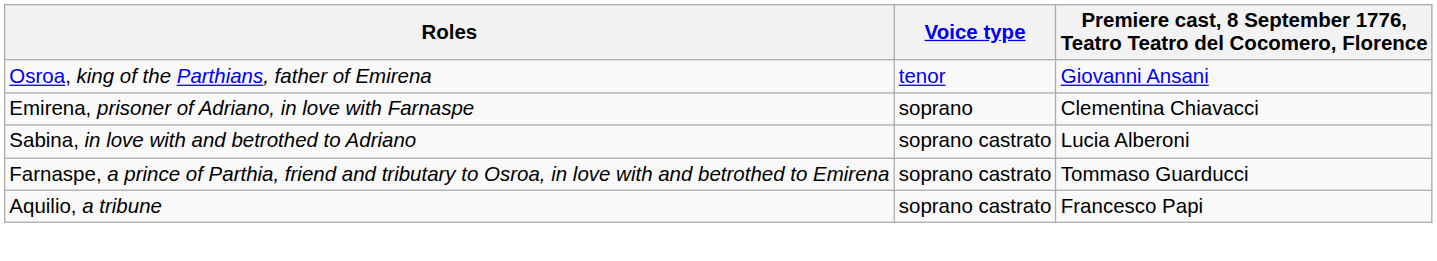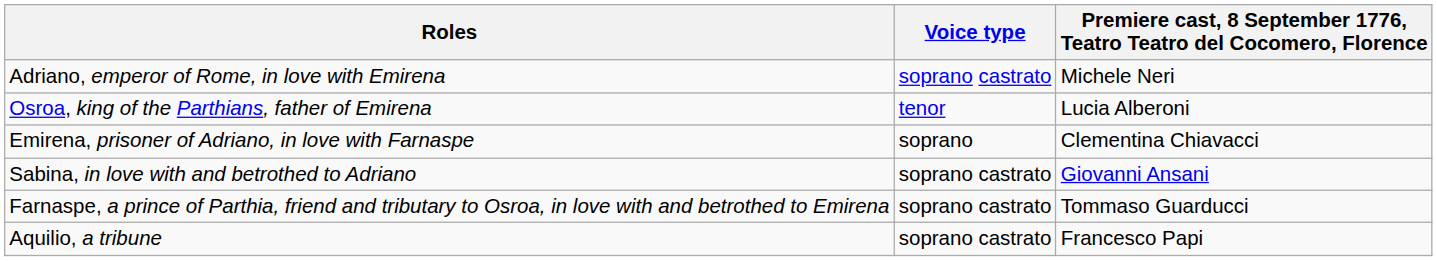 <table class="wikitable">
 <tr>
 <th>Roles</th>
 <th><a href='#'>Voice type</a></th>
 <th>Premiere cast, 8 September 1776,<br>Teatro Teatro del Cocomero, Florence</th>
 </tr>
 <tr>
+<td>Adriano, <em>emperor of Rome, in love with Emirena</em></td>
+<td><a href='#'>soprano</a> <a href='#'>castrato</a></td>
+<td>Michele Neri</td>
+</tr>
+<tr>
 <td><a href='#'>Osroa</a>, <em>king of the <a href='#'>Parthians</a>, father of Emirena</em></td>
 <td><a href='#'>tenor</a></td>
-<td><a href='#'>Giovanni Ansani</a></td>
+<td>Lucia Alberoni</td>
 </tr>
 <tr>
 <td>Emirena, <em>prisoner of Adriano, in love with Farnaspe</em></td>
 <td>soprano</td>
 <td>Clementina Chiavacci</td>
 </tr>
 <tr>
 <td>Sabina, <em>in love with and betrothed to Adriano</em></td>
 <td>soprano castrato</td>
-<td>Lucia Alberoni</td>
+<td><a href='#'>Giovanni Ansani</a></td>
 </tr>
 <tr>
 <td>Farnaspe, <em>a prince of Parthia, friend and tributary to Osroa, in love with and betrothed to Emirena</em></td>
 <td>soprano castrato</td>
 <td>Tommaso Guarducci</td>
 </tr>
 <tr>
 <td>Aquilio, <em>a tribune</em></td>
 <td>soprano castrato</td>
 <td>Francesco Papi</td>
 </tr>
 </table>
